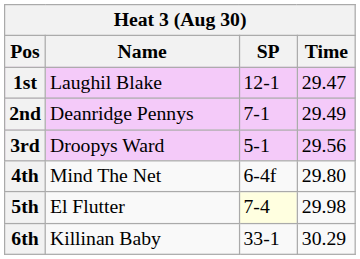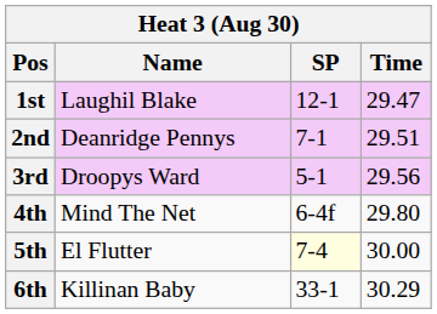 <table class="wikitable">
 <tr>
 <th colspan="6">Heat 3 (Aug 30)</th>
 </tr>
 <tr>
 <th width=20>Pos</th>
 <th width=150>Name</th>
 <th width=40>SP</th>
 <th width=40>Time</th>
 </tr>
 <tr style="background: #f4caf9;">
 <th>1st</th>
 <td>Laughil Blake</td>
 <td>12-1</td>
 <td>29.47</td>
 </tr>
 <tr style="background: #f4caf9;">
 <th>2nd</th>
 <td>Deanridge Pennys</td>
 <td>7-1</td>
-<td>29.49</td>
+<td>29.51</td>
 </tr>
 <tr style="background: #f4caf9;">
 <th>3rd</th>
 <td>Droopys Ward</td>
 <td>5-1</td>
 <td>29.56</td>
 </tr>
 <tr>
 <th>4th</th>
 <td>Mind The Net</td>
 <td>6-4f</td>
 <td>29.80</td>
 </tr>
 <tr>
 <th>5th</th>
 <td>El Flutter</td>
 <td style="background: lightyellow;">7-4</td>
-<td>29.98</td>
+<td>30.00</td>
 </tr>
 <tr>
 <th>6th</th>
 <td>Killinan Baby</td>
 <td>33-1</td>
 <td>30.29</td>
 </tr>
 </table>
